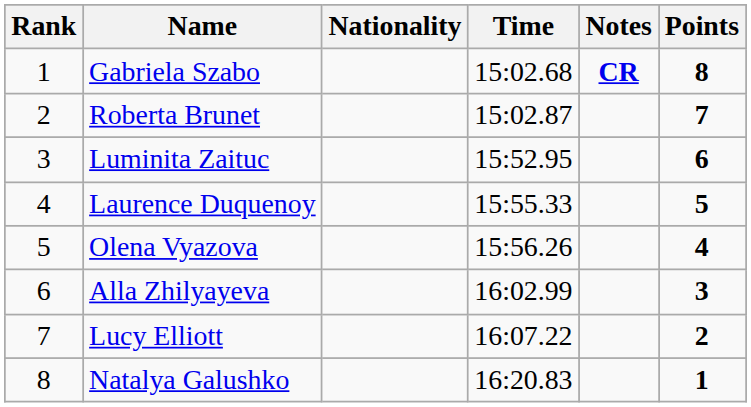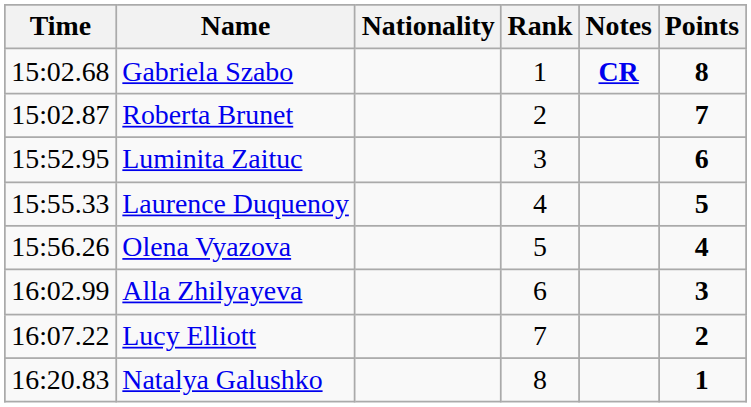 <table class="wikitable sortable" style="text-align:center">
 <tr>
-<th>Rank</th>
+<th>Time</th>
 <th>Name</th>
 <th>Nationality</th>
-<th>Time</th>
+<th>Rank</th>
 <th>Notes</th>
 <th>Points</th>
 </tr>
 <tr>
-<td>1</td>
+<td>15:02.68</td>
 <td align=left><a href='#'>Gabriela Szabo</a></td>
 <td align=left></td>
-<td>15:02.68</td>
+<td>1</td>
 <td><strong><a href='#'>CR</a></strong></td>
 <td><strong>8</strong></td>
 </tr>
 <tr>
-<td>2</td>
+<td>15:02.87</td>
 <td align=left><a href='#'>Roberta Brunet</a></td>
 <td align=left></td>
-<td>15:02.87</td>
+<td>2</td>
 <td></td>
 <td><strong>7</strong></td>
 </tr>
 <tr>
-<td>3</td>
+<td>15:52.95</td>
 <td align=left><a href='#'>Luminita Zaituc</a></td>
 <td align=left></td>
-<td>15:52.95</td>
+<td>3</td>
 <td></td>
 <td><strong>6</strong></td>
 </tr>
 <tr>
-<td>4</td>
+<td>15:55.33</td>
 <td align=left><a href='#'>Laurence Duquenoy</a></td>
 <td align=left></td>
-<td>15:55.33</td>
+<td>4</td>
 <td></td>
 <td><strong>5</strong></td>
 </tr>
 <tr>
-<td>5</td>
+<td>15:56.26</td>
 <td align=left><a href='#'>Olena Vyazova</a></td>
 <td align=left></td>
-<td>15:56.26</td>
+<td>5</td>
 <td></td>
 <td><strong>4</strong></td>
 </tr>
 <tr>
-<td>6</td>
+<td>16:02.99</td>
 <td align=left><a href='#'>Alla Zhilyayeva</a></td>
 <td align=left></td>
-<td>16:02.99</td>
+<td>6</td>
 <td></td>
 <td><strong>3</strong></td>
 </tr>
 <tr>
-<td>7</td>
+<td>16:07.22</td>
 <td align=left><a href='#'>Lucy Elliott</a></td>
 <td align=left></td>
-<td>16:07.22</td>
+<td>7</td>
 <td></td>
 <td><strong>2</strong></td>
 </tr>
 <tr>
-<td>8</td>
+<td>16:20.83</td>
 <td align=left><a href='#'>Natalya Galushko</a></td>
 <td align=left></td>
-<td>16:20.83</td>
+<td>8</td>
 <td></td>
 <td><strong>1</strong></td>
 </tr>
 </table>
